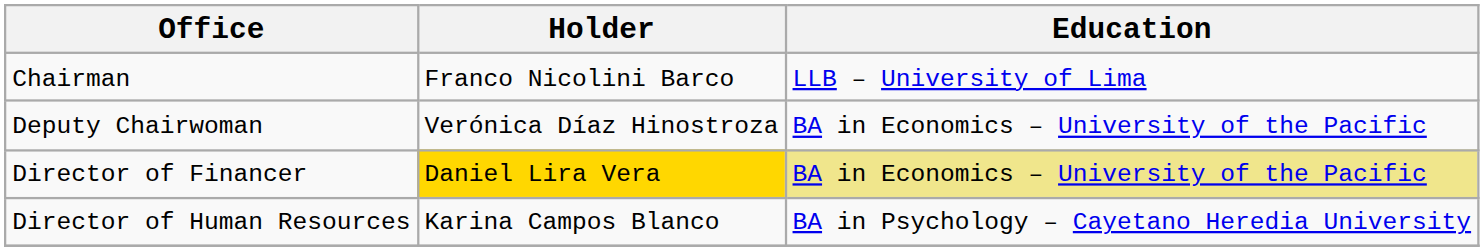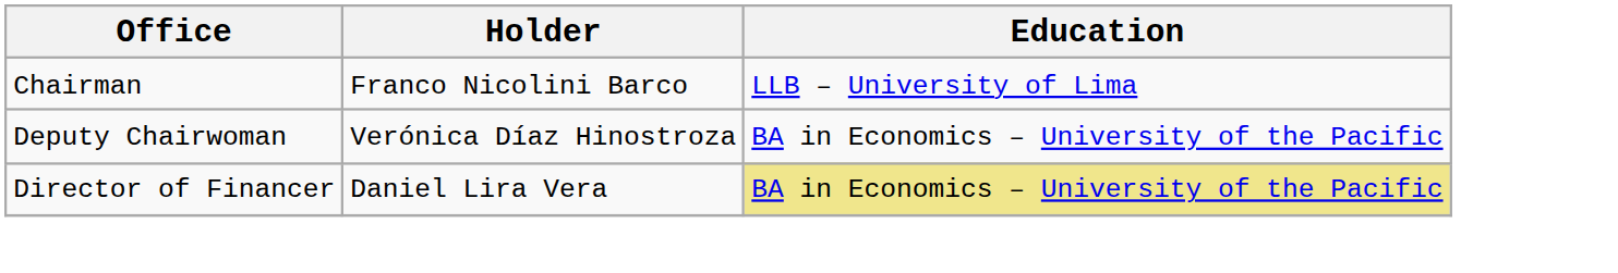 <table class="wikitable sortable" style="text-align:left">
 <tr>
 <th>Office</th>
 <th>Holder</th>
 <th>Education</th>
 </tr>
 <tr>
 <td><small>Chairman</small></td>
 <td><small>Franco Nicolini Barco</small></td>
 <td><small><a href='#'>LLB</a> –  <a href='#'>University of Lima</a></small></td>
 </tr>
 <tr>
 <td><small>Deputy Chairwoman</small></td>
 <td><small>Verónica Díaz Hinostroza</small></td>
 <td><small><a href='#'>BA</a> in Economics –  <a href='#'>University of the Pacific</a></small></td>
 </tr>
 <tr>
 <td><small>Director of Financer</small></td>
-<td style="background: gold;"><small>Daniel Lira Vera</small></td>
+<td><small>Daniel Lira Vera</small></td>
 <td style="background: khaki;"><small><a href='#'>BA</a> in Economics –  <a href='#'>University of the Pacific</a></small></td>
-</tr>
-<tr>
-<td><small>Director of Human Resources</small></td>
-<td><small>Karina Campos Blanco</small></td>
-<td><small><a href='#'>BA</a> in Psychology –  <a href='#'>Cayetano Heredia University</a></small></td>
 </tr>
 <tr>
 </tr>
 </table>
